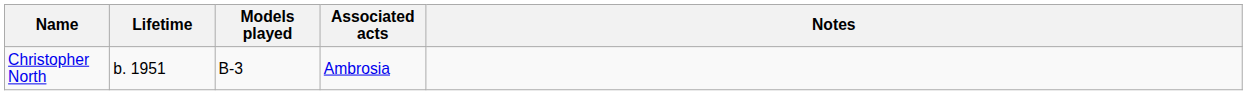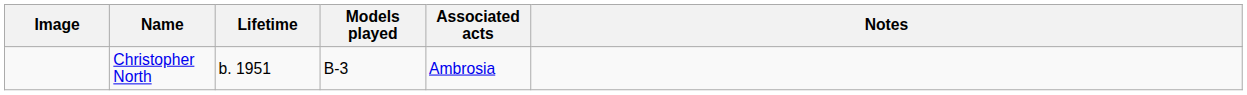 <table class="wikitable" style="width:100%">
 <tr>
+<th style="width:100px;">Image</th>
 <th style="width:100px;">Name</th>
 <th style="width:100px;">Lifetime</th>
 <th style="width:100px;">Models played</th>
 <th style="width:100px;">Associated acts</th>
 <th style="width:*;">Notes</th>
 </tr>
 <tr>
+<td></td>
 <td><a href='#'>Christopher North</a></td>
 <td>b. 1951</td>
 <td>B-3</td>
 <td><a href='#'>Ambrosia</a></td>
 <td></td>
 </tr>
 </table>
